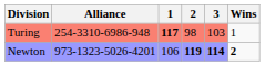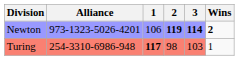 <table class="wikitable">
 <tr>
 <th>Division</th>
 <th>Alliance</th>
 <th>1</th>
 <th>2</th>
 <th>3</th>
 <th>Wins</th>
 </tr>
 <tr>
+<td style="background:#9999ff">Newton</td>
+<td style="background:#9999ff">973-1323-5026-4201</td>
+<td style="background:#9999ff">106</td>
+<td style="background:#9999ff"><strong>119</strong></td>
+<td style="background:#9999ff"><strong>114</strong></td>
+<td><strong>2</strong></td>
+</tr>
+<tr>
 <td style="background:salmon">Turing</td>
 <td style="background:salmon">254-3310-6986-948</td>
 <td style="background:salmon"><strong>117</strong></td>
 <td style="background:salmon">98</td>
 <td style="background:salmon">103</td>
 <td>1</td>
 </tr>
-<tr>
-<td style="background:#9999ff">Newton</td>
-<td style="background:#9999ff">973-1323-5026-4201</td>
-<td style="background:#9999ff">106</td>
-<td style="background:#9999ff"><strong>119</strong></td>
-<td style="background:#9999ff"><strong>114</strong></td>
-<td><strong>2</strong></td>
-</tr>
 </table>
